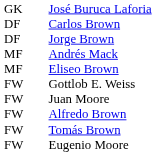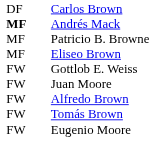 <table style="font-size: 90%" cellspacing="0" cellpadding="0" align=center>
 <tr>
 <th width=25></th>
 <th width=25></th>
-</tr>
-<tr>
-<td>GK</td>
-<td></td>
-<td> <a href='#'>José Buruca Laforia</a></td>
 </tr>
 <tr>
 <td>DF</td>
 <td></td>
 <td>  <a href='#'>Carlos Brown</a></td>
 </tr>
 <tr>
-<td>DF</td>
+<td><strong>MF</strong></td>
 <td></td>
-<td> <a href='#'>Jorge Brown</a></td>
+<td> <a href='#'>Andrés Mack</a></td>
 </tr>
 <tr>
 <td>MF</td>
 <td></td>
-<td> <a href='#'>Andrés Mack</a></td>
+<td> Patricio B. Browne</td>
 </tr>
 <tr>
 <td>MF</td>
 <td></td>
 <td> <a href='#'>Eliseo Brown</a></td>
 </tr>
 <tr>
 <td>FW</td>
 <td></td>
 <td> Gottlob E. Weiss</td>
 </tr>
 <tr>
 <td>FW</td>
 <td></td>
 <td> Juan Moore</td>
 </tr>
 <tr>
 <td>FW</td>
 <td></td>
 <td> <a href='#'>Alfredo Brown</a></td>
 </tr>
 <tr>
 <td>FW</td>
 <td></td>
 <td> <a href='#'>Tomás Brown</a></td>
 </tr>
 <tr>
 <td>FW</td>
 <td></td>
 <td> Eugenio Moore</td>
 </tr>
 </table>
